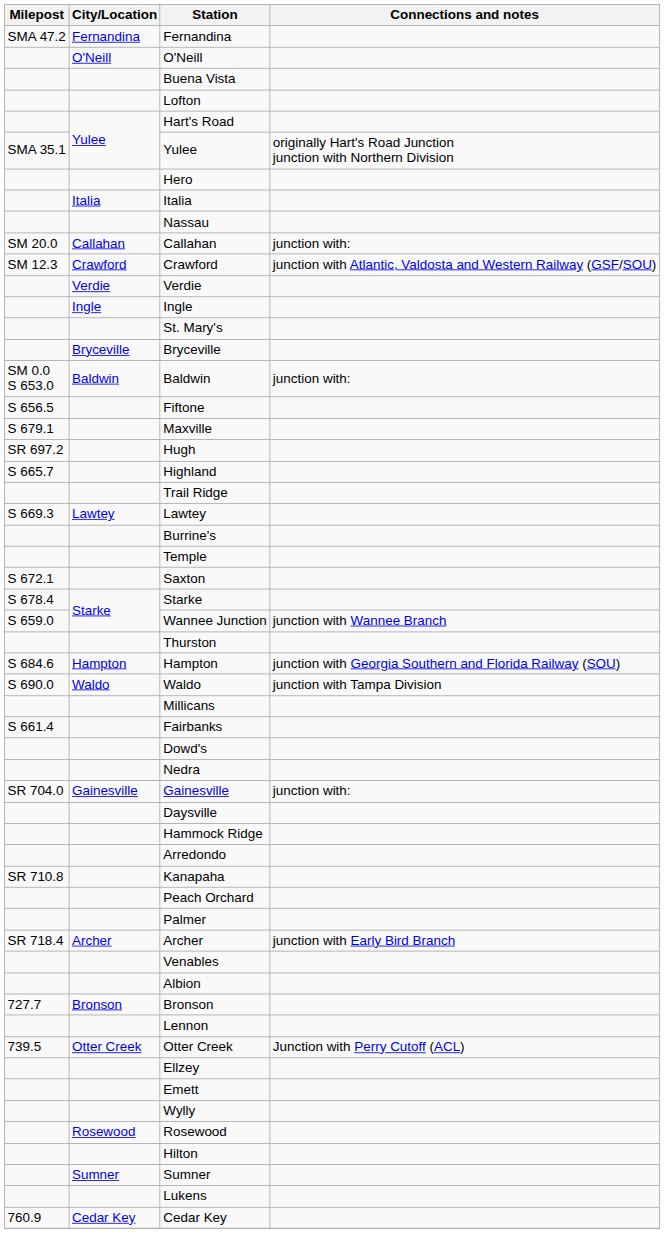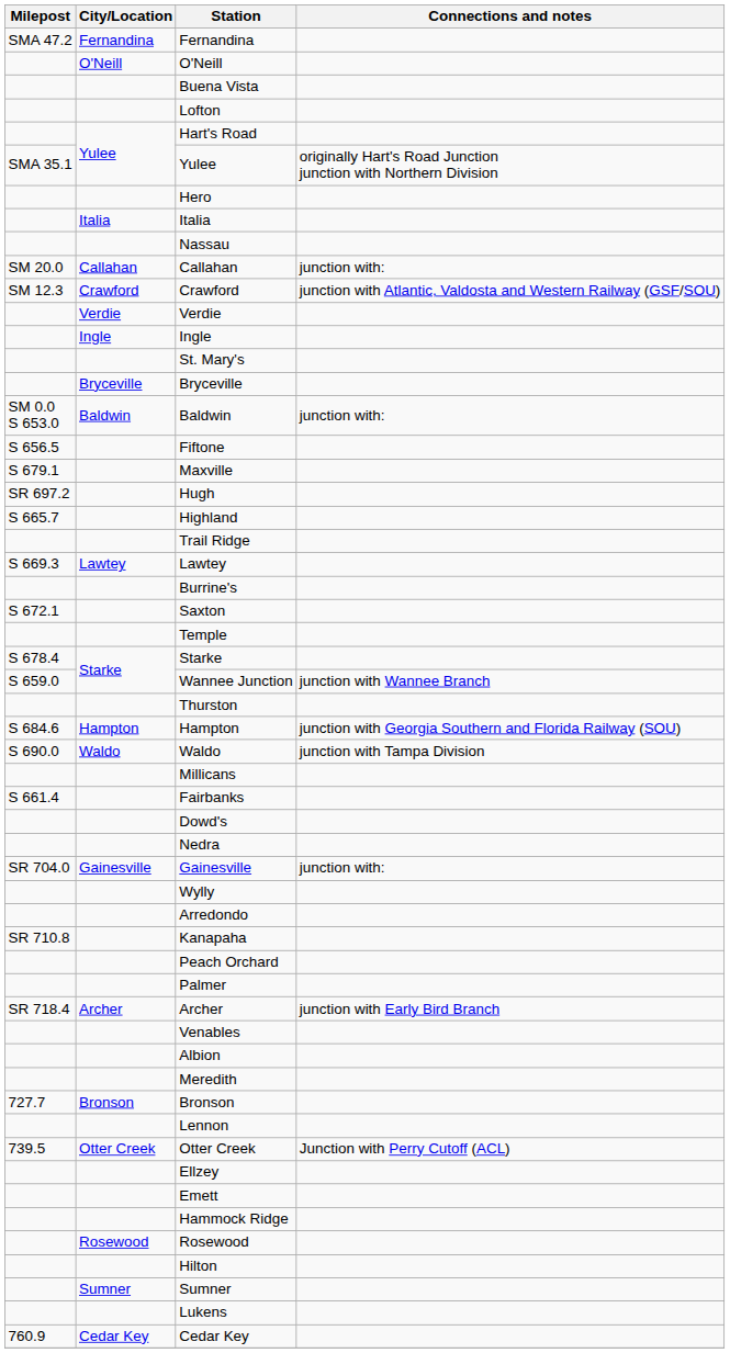 <table class="wikitable mw-collapsible mw-collapsed">
 <tr>
 <th>Milepost</th>
 <th>City/Location</th>
 <th>Station</th>
 <th>Connections and notes</th>
 </tr>
 <tr>
 <td>SMA 47.2</td>
 <td><a href='#'>Fernandina</a></td>
 <td>Fernandina</td>
 <td></td>
 </tr>
 <tr>
 <td></td>
 <td><a href='#'>O'Neill</a></td>
 <td>O'Neill</td>
 <td></td>
 </tr>
 <tr>
 <td></td>
 <td></td>
 <td>Buena Vista</td>
 <td></td>
 </tr>
 <tr>
 <td></td>
 <td></td>
 <td>Lofton</td>
 <td></td>
 </tr>
 <tr>
 <td></td>
 <td ! rowspan="2"><a href='#'>Yulee</a></td>
 <td>Hart's Road</td>
 <td></td>
 </tr>
 <tr>
 <td>SMA 35.1</td>
 <td>Yulee</td>
 <td>originally Hart's Road Junction<br>junction with Northern Division</td>
 </tr>
 <tr>
 <td></td>
 <td></td>
 <td>Hero</td>
 <td></td>
 </tr>
 <tr>
 <td></td>
 <td><a href='#'>Italia</a></td>
 <td>Italia</td>
 <td></td>
 </tr>
 <tr>
 <td></td>
 <td></td>
 <td>Nassau</td>
 <td></td>
 </tr>
 <tr>
 <td>SM 20.0</td>
 <td><a href='#'>Callahan</a></td>
 <td>Callahan</td>
 <td>junction with:</td>
 </tr>
 <tr>
 <td>SM 12.3</td>
 <td><a href='#'>Crawford</a></td>
 <td>Crawford</td>
 <td>junction with <a href='#'>Atlantic, Valdosta and Western Railway</a> (<a href='#'>GSF</a>/<a href='#'>SOU</a>)</td>
 </tr>
 <tr>
 <td></td>
 <td><a href='#'>Verdie</a></td>
 <td>Verdie</td>
 <td></td>
 </tr>
 <tr>
 <td></td>
 <td><a href='#'>Ingle</a></td>
 <td>Ingle</td>
 <td></td>
 </tr>
 <tr>
 <td></td>
 <td></td>
 <td>St. Mary's</td>
 <td></td>
 </tr>
 <tr>
 <td></td>
 <td><a href='#'>Bryceville</a></td>
 <td>Bryceville</td>
 <td></td>
 </tr>
 <tr>
 <td>SM 0.0<br>S 653.0</td>
 <td><a href='#'>Baldwin</a></td>
 <td>Baldwin</td>
 <td>junction with:<br></td>
 </tr>
 <tr>
 <td>S 656.5</td>
 <td></td>
 <td>Fiftone</td>
 <td></td>
 </tr>
 <tr>
 <td>S 679.1</td>
 <td></td>
 <td>Maxville</td>
 <td></td>
 </tr>
 <tr>
 <td>SR 697.2</td>
 <td></td>
 <td>Hugh</td>
 <td></td>
 </tr>
 <tr>
 <td>S 665.7</td>
 <td></td>
 <td>Highland</td>
 <td></td>
 </tr>
 <tr>
 <td></td>
 <td></td>
 <td>Trail Ridge</td>
 <td></td>
 </tr>
 <tr>
 <td>S 669.3</td>
 <td><a href='#'>Lawtey</a></td>
 <td>Lawtey</td>
 <td></td>
 </tr>
 <tr>
 <td></td>
 <td></td>
 <td>Burrine's</td>
 <td></td>
 </tr>
 <tr>
+<td>S 672.1</td>
+<td></td>
+<td>Saxton</td>
+<td></td>
+</tr>
+<tr>
 <td></td>
 <td></td>
 <td>Temple</td>
-<td></td>
-</tr>
-<tr>
-<td>S 672.1</td>
-<td></td>
-<td>Saxton</td>
 <td></td>
 </tr>
 <tr>
 <td>S 678.4</td>
 <td ! rowspan="2"><a href='#'>Starke</a></td>
 <td>Starke</td>
 <td></td>
 </tr>
 <tr>
 <td>S 659.0</td>
 <td>Wannee Junction</td>
 <td>junction with <a href='#'>Wannee Branch</a></td>
 </tr>
 <tr>
 <td></td>
 <td></td>
 <td>Thurston</td>
 <td></td>
 </tr>
 <tr>
 <td>S 684.6</td>
 <td><a href='#'>Hampton</a></td>
 <td>Hampton</td>
 <td>junction with <a href='#'>Georgia Southern and Florida Railway</a> (<a href='#'>SOU</a>)</td>
 </tr>
 <tr>
 <td>S 690.0</td>
 <td><a href='#'>Waldo</a></td>
 <td>Waldo</td>
 <td>junction with Tampa Division</td>
 </tr>
 <tr>
 <td></td>
 <td></td>
 <td>Millicans</td>
 <td></td>
 </tr>
 <tr>
 <td>S 661.4</td>
 <td></td>
 <td>Fairbanks</td>
 <td></td>
 </tr>
 <tr>
 <td></td>
 <td></td>
 <td>Dowd's</td>
 <td></td>
 </tr>
 <tr>
 <td></td>
 <td></td>
 <td>Nedra</td>
 <td></td>
 </tr>
 <tr>
 <td>SR 704.0</td>
 <td><a href='#'>Gainesville</a></td>
 <td><a href='#'>Gainesville</a></td>
 <td>junction with:</td>
 </tr>
 <tr>
 <td></td>
 <td></td>
-<td>Daysville</td>
-<td></td>
-</tr>
-<tr>
-<td></td>
-<td></td>
-<td>Hammock Ridge</td>
+<td>Wylly</td>
 <td></td>
 </tr>
 <tr>
 <td></td>
 <td></td>
 <td>Arredondo</td>
 <td></td>
 </tr>
 <tr>
 <td>SR 710.8</td>
 <td></td>
 <td>Kanapaha</td>
 <td></td>
 </tr>
 <tr>
 <td></td>
 <td></td>
 <td>Peach Orchard</td>
 <td></td>
 </tr>
 <tr>
 <td></td>
 <td></td>
 <td>Palmer</td>
 <td></td>
 </tr>
 <tr>
 <td>SR 718.4</td>
 <td><a href='#'>Archer</a></td>
 <td>Archer</td>
 <td>junction with <a href='#'>Early Bird Branch</a></td>
 </tr>
 <tr>
 <td></td>
 <td></td>
 <td>Venables</td>
 <td></td>
 </tr>
 <tr>
 <td></td>
 <td></td>
 <td>Albion</td>
 <td></td>
 </tr>
 <tr>
+<td></td>
+<td></td>
+<td>Meredith</td>
+<td></td>
+</tr>
+<tr>
 <td>727.7</td>
 <td><a href='#'>Bronson</a></td>
 <td>Bronson</td>
 <td></td>
 </tr>
 <tr>
 <td></td>
 <td></td>
 <td>Lennon</td>
 <td></td>
 </tr>
 <tr>
 <td>739.5</td>
 <td><a href='#'>Otter Creek</a></td>
 <td>Otter Creek</td>
 <td>Junction with <a href='#'>Perry Cutoff</a> (<a href='#'>ACL</a>)</td>
 </tr>
 <tr>
 <td></td>
 <td></td>
 <td>Ellzey</td>
 <td></td>
 </tr>
 <tr>
 <td></td>
 <td></td>
 <td>Emett</td>
 <td></td>
 </tr>
 <tr>
 <td></td>
 <td></td>
-<td>Wylly</td>
+<td>Hammock Ridge</td>
 <td></td>
 </tr>
 <tr>
 <td></td>
 <td><a href='#'>Rosewood</a></td>
 <td>Rosewood</td>
 <td></td>
 </tr>
 <tr>
 <td></td>
 <td></td>
 <td>Hilton</td>
 <td></td>
 </tr>
 <tr>
 <td></td>
 <td><a href='#'>Sumner</a></td>
 <td>Sumner</td>
 <td></td>
 </tr>
 <tr>
 <td></td>
 <td></td>
 <td>Lukens</td>
 <td></td>
 </tr>
 <tr>
 <td>760.9</td>
 <td><a href='#'>Cedar Key</a></td>
 <td>Cedar Key</td>
 <td></td>
 </tr>
 <tr>
 </tr>
 </table>
